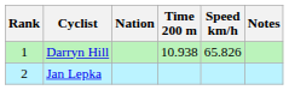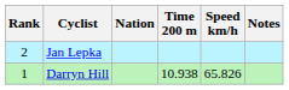 <table class="wikitable sortable" style="text-align:center">
 <tr>
 <th>Rank</th>
 <th>Cyclist</th>
 <th>Nation</th>
 <th>Time<br>200 m</th>
 <th>Speed<br>km/h</th>
 <th>Notes</th>
 </tr>
+<tr bgcolor=bbf3ff>
+<td>2</td>
+<td align=left><a href='#'>Jan Lepka</a></td>
+<td align=left></td>
+<td></td>
+<td></td>
+<td></td>
+</tr>
 <tr bgcolor=bbf3bb>
 <td>1</td>
 <td align=left><a href='#'>Darryn Hill</a></td>
 <td align=left></td>
 <td>10.938</td>
 <td>65.826</td>
 <td></td>
 </tr>
-<tr bgcolor=bbf3ff>
-<td>2</td>
-<td align=left><a href='#'>Jan Lepka</a></td>
-<td align=left></td>
-<td></td>
-<td></td>
-<td></td>
-</tr>
 </table>
